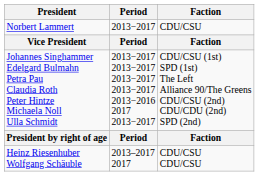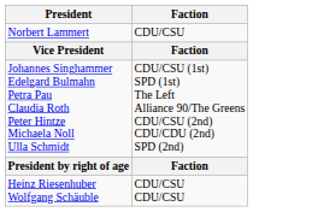 <table class="wikitable">
 <tr>
 <th>President</th>
-<th>Period</th>
 <th>Faction</th>
 </tr>
 <tr>
 <td><a href='#'>Norbert Lammert</a></td>
-<td>2013−2017</td>
 <td>CDU/CSU</td>
 </tr>
 <tr>
 <th>Vice President</th>
-<th>Period</th>
 <th>Faction</th>
 </tr>
 <tr>
 <td><a href='#'>Johannes Singhammer</a><br><a href='#'>Edelgard Bulmahn</a><br><a href='#'>Petra Pau</a><br><a href='#'>Claudia Roth</a><br><a href='#'>Peter Hintze</a><br><a href='#'>Michaela Noll</a><br><a href='#'>Ulla Schmidt</a></td>
-<td>2013−2017<br>2013−2017<br>2013−2017<br>2013−2017<br>2013−2016<br>2017<br>2013−2017</td>
 <td>CDU/CSU (1st)<br>SPD (1st)<br>The Left<br>Alliance 90/The Greens<br>CDU/CSU (2nd)<br>CDU/CDU (2nd)<br>SPD (2nd)</td>
 </tr>
 <tr>
 <th>President by right of age</th>
-<th>Period</th>
 <th>Faction</th>
 </tr>
 <tr>
 <td><a href='#'>Heinz Riesenhuber</a><br><a href='#'>Wolfgang Schäuble</a></td>
-<td>2013–2017<br>2017</td>
 <td>CDU/CSU<br>CDU/CSU</td>
 </tr>
 </table>
